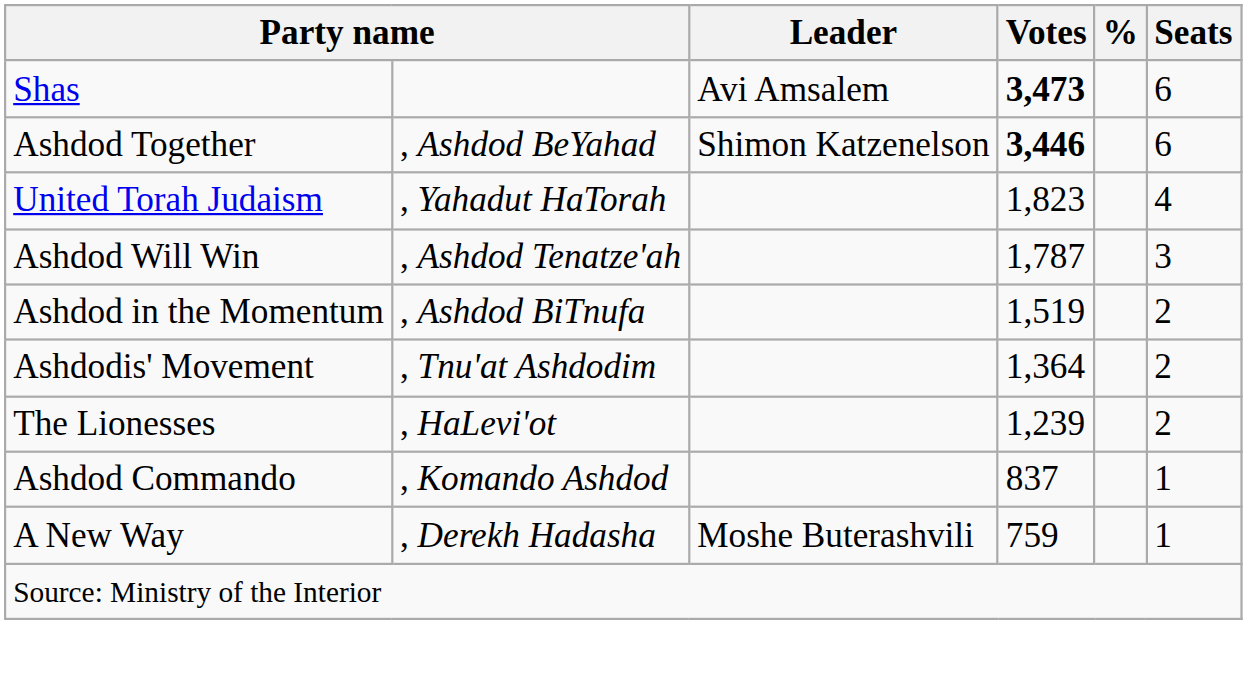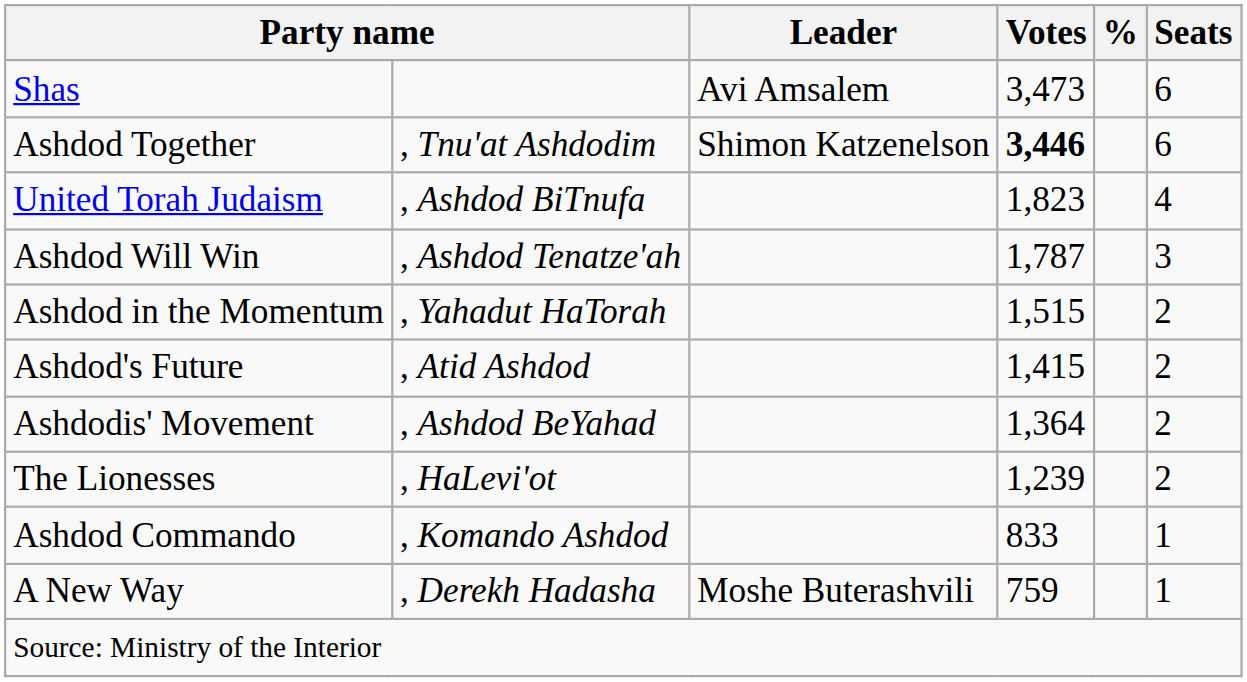 <table class="wikitable sortable">
 <tr>
 <th colspan="2">Party name</th>
 <th>Leader</th>
 <th>Votes</th>
 <th>%</th>
 <th>Seats</th>
 </tr>
 <tr>
 <td><a href='#'>Shas</a></td>
 <td></td>
 <td>Avi Amsalem</td>
-<td><strong>3,473</strong></td>
+<td>3,473</td>
 <td></td>
 <td>6</td>
 </tr>
 <tr>
 <td>Ashdod Together</td>
-<td>, <em>Ashdod BeYahad</em></td>
+<td>, <em>Tnu'at Ashdodim</em></td>
 <td>Shimon Katzenelson</td>
 <td><strong>3,446</strong></td>
 <td></td>
 <td>6</td>
 </tr>
 <tr>
 <td><a href='#'>United Torah Judaism</a></td>
-<td>, <em>Yahadut HaTorah</em></td>
+<td>, <em>Ashdod BiTnufa</em></td>
 <td></td>
 <td>1,823</td>
 <td></td>
 <td>4</td>
 </tr>
 <tr>
 <td>Ashdod Will Win</td>
 <td>, <em>Ashdod Tenatze'ah</em></td>
 <td></td>
 <td>1,787</td>
 <td></td>
 <td>3</td>
 </tr>
 <tr>
 <td>Ashdod in the Momentum</td>
-<td>, <em>Ashdod BiTnufa</em></td>
+<td>, <em>Yahadut HaTorah</em></td>
 <td></td>
-<td>1,519</td>
+<td>1,515</td>
+<td></td>
+<td>2</td>
+</tr>
+<tr>
+<td>Ashdod's Future</td>
+<td>, <em>Atid Ashdod</em></td>
+<td></td>
+<td>1,415</td>
 <td></td>
 <td>2</td>
 </tr>
 <tr>
 <td>Ashdodis' Movement</td>
-<td>, <em>Tnu'at Ashdodim</em></td>
+<td>, <em>Ashdod BeYahad</em></td>
 <td></td>
 <td>1,364</td>
 <td></td>
 <td>2</td>
 </tr>
 <tr>
 <td>The Lionesses</td>
 <td>, <em>HaLevi'ot</em></td>
 <td></td>
 <td>1,239</td>
 <td></td>
 <td>2</td>
 </tr>
 <tr>
 <td>Ashdod Commando</td>
 <td>, <em>Komando Ashdod</em></td>
 <td></td>
-<td>837</td>
+<td>833</td>
 <td></td>
 <td>1</td>
 </tr>
 <tr>
 <td>A New Way</td>
 <td>, <em>Derekh Hadasha</em></td>
 <td>Moshe Buterashvili</td>
 <td>759</td>
 <td></td>
 <td>1</td>
 </tr>
 <tr class="sortbottom">
 <td colspan="6"><small>Source: Ministry of the Interior</small></td>
 </tr>
 </table>
